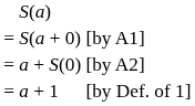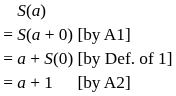 <table>
 <tr>
 <td></td>
 <td><em>S</em>(<em>a</em>)</td>
 </tr>
 <tr>
 <td>=</td>
 <td><em>S</em>(<em>a</em> + 0)</td>
 <td>[by A1]</td>
 </tr>
 <tr>
 <td>=</td>
 <td><em>a</em> + <em>S</em>(0)</td>
-<td>[by A2]</td>
+<td>[by Def. of 1]</td>
 </tr>
 <tr>
 <td>=</td>
 <td><em>a</em> + 1</td>
-<td>[by Def. of 1]</td>
+<td>[by A2]</td>
 </tr>
 </table>
